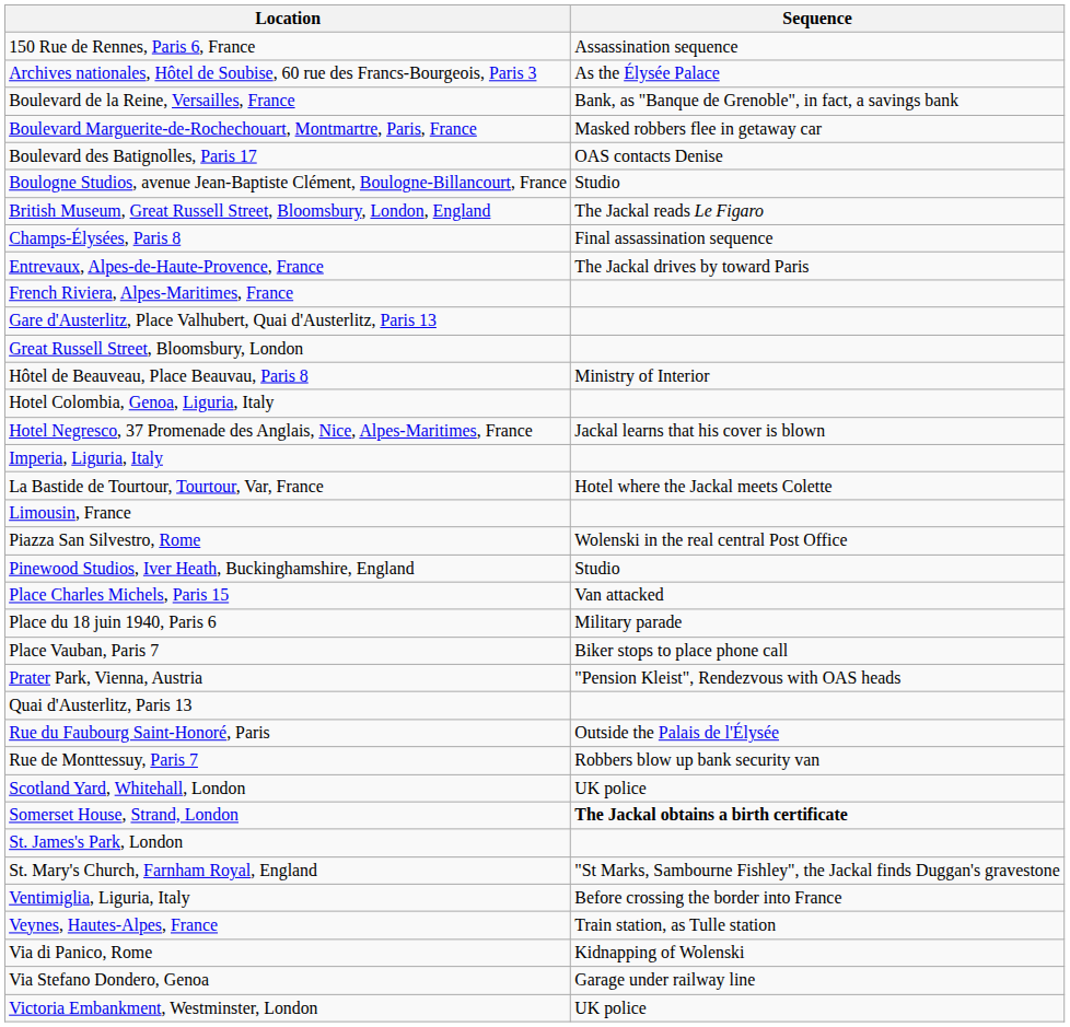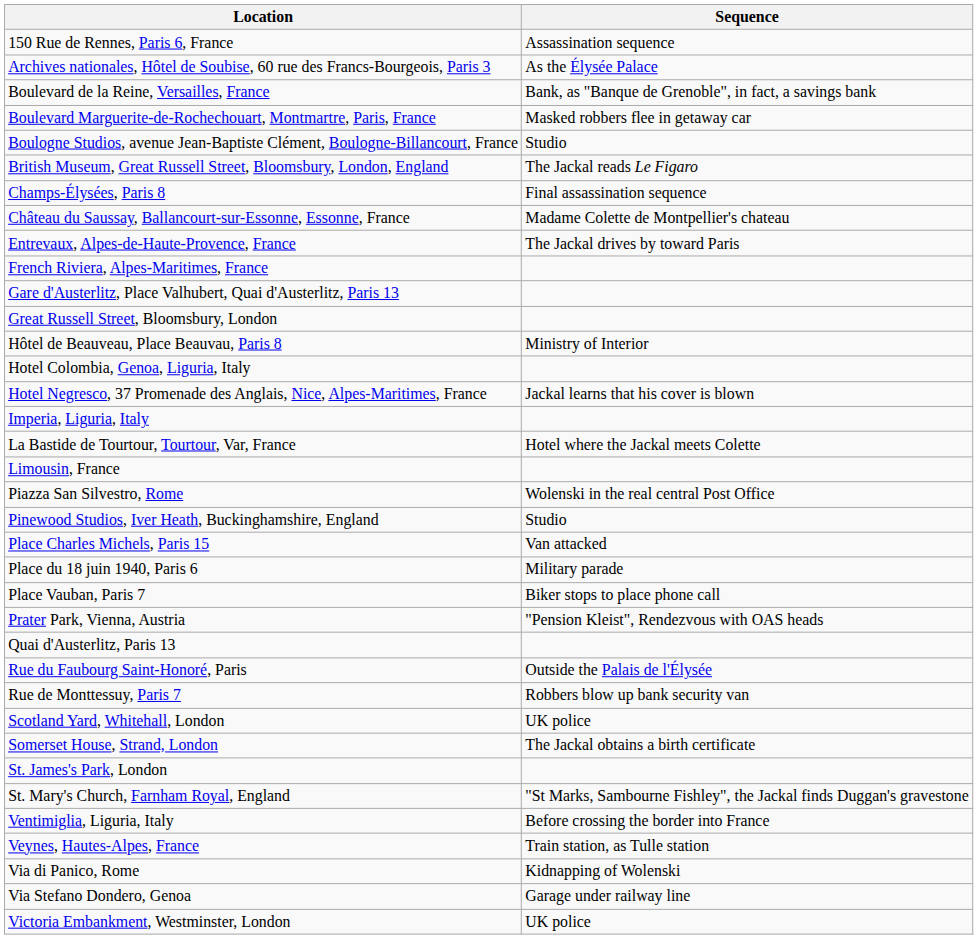 <table class="wikitable">
 <tr>
 <th>Location</th>
 <th>Sequence</th>
 </tr>
 <tr>
 <td>150 Rue de Rennes, <a href='#'>Paris 6</a>, France</td>
 <td>Assassination sequence</td>
 </tr>
 <tr>
 <td><a href='#'>Archives nationales</a>, <a href='#'>Hôtel de Soubise</a>, 60 rue des Francs-Bourgeois, <a href='#'>Paris 3</a></td>
 <td>As the <a href='#'>Élysée Palace</a></td>
 </tr>
 <tr>
 <td>Boulevard de la Reine, <a href='#'>Versailles</a>, <a href='#'>France</a></td>
 <td>Bank, as "Banque de Grenoble", in fact, a savings bank</td>
 </tr>
 <tr>
 <td><a href='#'>Boulevard Marguerite-de-Rochechouart</a>, <a href='#'>Montmartre</a>, <a href='#'>Paris</a>, <a href='#'>France</a></td>
 <td>Masked robbers flee in getaway car</td>
 </tr>
 <tr>
-<td>Boulevard des Batignolles, <a href='#'>Paris 17</a></td>
-<td>OAS contacts Denise</td>
-</tr>
-<tr>
 <td><a href='#'>Boulogne Studios</a>, avenue Jean-Baptiste Clément, <a href='#'>Boulogne-Billancourt</a>, France</td>
 <td>Studio</td>
 </tr>
 <tr>
 <td><a href='#'>British Museum</a>, <a href='#'>Great Russell Street</a>, <a href='#'>Bloomsbury</a>, <a href='#'>London</a>, <a href='#'>England</a></td>
 <td>The Jackal reads <em>Le Figaro</em></td>
 </tr>
 <tr>
 <td><a href='#'>Champs-Élysées</a>, <a href='#'>Paris 8</a></td>
 <td>Final assassination sequence</td>
+</tr>
+<tr>
+<td><a href='#'>Château du Saussay</a>, <a href='#'>Ballancourt-sur-Essonne</a>, <a href='#'>Essonne</a>, France</td>
+<td>Madame Colette de Montpellier's chateau</td>
 </tr>
 <tr>
 <td><a href='#'>Entrevaux</a>, <a href='#'>Alpes-de-Haute-Provence</a>, <a href='#'>France</a></td>
 <td>The Jackal drives by toward Paris</td>
 </tr>
 <tr>
 <td><a href='#'>French Riviera</a>, <a href='#'>Alpes-Maritimes</a>, <a href='#'>France</a></td>
 <td></td>
 </tr>
 <tr>
 <td><a href='#'>Gare d'Austerlitz</a>, Place Valhubert, Quai d'Austerlitz, <a href='#'>Paris 13</a></td>
 <td></td>
 </tr>
 <tr>
 <td><a href='#'>Great Russell Street</a>, Bloomsbury, London</td>
 <td></td>
 </tr>
 <tr>
 <td>Hôtel de Beauveau, Place Beauvau, <a href='#'>Paris 8</a></td>
 <td>Ministry of Interior</td>
 </tr>
 <tr>
 <td>Hotel Colombia, <a href='#'>Genoa</a>, <a href='#'>Liguria</a>, Italy</td>
 <td></td>
 </tr>
 <tr>
 <td><a href='#'>Hotel Negresco</a>, 37 Promenade des Anglais, <a href='#'>Nice</a>, <a href='#'>Alpes-Maritimes</a>, France</td>
 <td>Jackal learns that his cover is blown</td>
 </tr>
 <tr>
 <td><a href='#'>Imperia</a>, <a href='#'>Liguria</a>, <a href='#'>Italy</a></td>
 <td></td>
 </tr>
 <tr>
 <td>La Bastide de Tourtour, <a href='#'>Tourtour</a>, Var, France</td>
 <td>Hotel where the Jackal meets Colette</td>
 </tr>
 <tr>
 <td><a href='#'>Limousin</a>, France</td>
 <td></td>
 </tr>
 <tr>
 <td>Piazza San Silvestro, <a href='#'>Rome</a></td>
 <td>Wolenski in the real central Post Office</td>
 </tr>
 <tr>
 <td><a href='#'>Pinewood Studios</a>, <a href='#'>Iver Heath</a>, Buckinghamshire, England</td>
 <td>Studio</td>
 </tr>
 <tr>
 <td><a href='#'>Place Charles Michels</a>, <a href='#'>Paris 15</a></td>
 <td>Van attacked</td>
 </tr>
 <tr>
 <td>Place du 18 juin 1940, Paris 6</td>
 <td>Military parade</td>
 </tr>
 <tr>
 <td>Place Vauban, Paris 7</td>
 <td>Biker stops to place phone call</td>
 </tr>
 <tr>
 <td><a href='#'>Prater</a> Park, Vienna, Austria</td>
 <td>"Pension Kleist", Rendezvous with OAS heads</td>
 </tr>
 <tr>
 <td>Quai d'Austerlitz, Paris 13</td>
 <td></td>
 </tr>
 <tr>
 <td><a href='#'>Rue du Faubourg Saint-Honoré</a>, Paris</td>
 <td>Outside the <a href='#'>Palais de l'Élysée</a></td>
 </tr>
 <tr>
 <td>Rue de Monttessuy, <a href='#'>Paris 7</a></td>
 <td>Robbers blow up bank security van</td>
 </tr>
 <tr>
 <td><a href='#'>Scotland Yard</a>, <a href='#'>Whitehall</a>, London</td>
 <td>UK police</td>
 </tr>
 <tr>
 <td><a href='#'>Somerset House</a>, <a href='#'>Strand, London</a></td>
-<td><strong>The Jackal obtains a birth certificate</strong></td>
+<td>The Jackal obtains a birth certificate</td>
 </tr>
 <tr>
 <td><a href='#'>St. James's Park</a>, London</td>
 <td></td>
 </tr>
 <tr>
 <td>St. Mary's Church, <a href='#'>Farnham Royal</a>, England</td>
 <td>"St Marks, Sambourne Fishley", the Jackal finds Duggan's gravestone</td>
 </tr>
 <tr>
 <td><a href='#'>Ventimiglia</a>, Liguria, Italy</td>
 <td>Before crossing the border into France</td>
 </tr>
 <tr>
 <td><a href='#'>Veynes</a>, <a href='#'>Hautes-Alpes</a>, <a href='#'>France</a></td>
 <td>Train station, as Tulle station</td>
 </tr>
 <tr>
 <td>Via di Panico, Rome</td>
 <td>Kidnapping of Wolenski</td>
 </tr>
 <tr>
 <td>Via Stefano Dondero, Genoa</td>
 <td>Garage under railway line</td>
 </tr>
 <tr>
 <td><a href='#'>Victoria Embankment</a>, Westminster, London</td>
 <td>UK police</td>
 </tr>
 </table>
